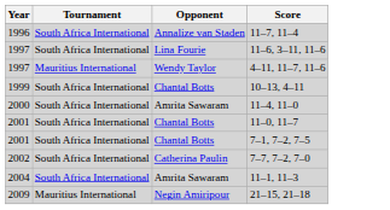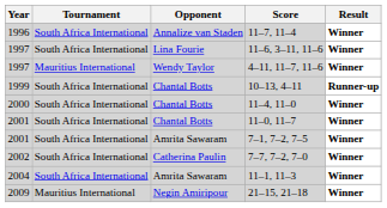 <table class="sortable wikitable" style="font-size: 90%;">
 <tr>
 <th>Year</th>
 <th>Tournament</th>
 <th>Opponent</th>
 <th>Score</th>
+<th>Result</th>
 </tr>
 <tr style="background:#D5D5D5">
 <td align="center">1996</td>
 <td align="left"><a href='#'>South Africa International</a></td>
 <td align="left"> <a href='#'>Annalize van Staden</a></td>
 <td align="left">11–7, 11–4</td>
+<td style="text-align:left; background:white"> <strong>Winner</strong></td>
 </tr>
 <tr style="background:#D5D5D5">
 <td align="center">1997</td>
 <td align="left">South Africa International</td>
 <td align="left"> <a href='#'>Lina Fourie</a></td>
 <td align="left">11–6, 3–11, 11–6</td>
+<td style="text-align:left; background:white"> <strong>Winner</strong></td>
 </tr>
 <tr style="background:#D5D5D5">
 <td align="center">1997</td>
 <td align="left"><a href='#'>Mauritius International</a></td>
 <td align="left"> <a href='#'>Wendy Taylor</a></td>
 <td align="left">4–11, 11–7, 11–6</td>
+<td style="text-align:left; background:white"> <strong>Winner</strong></td>
 </tr>
 <tr style="background:#D5D5D5">
 <td align="center">1999</td>
 <td align="left">South Africa International</td>
 <td align="left"> <a href='#'>Chantal Botts</a></td>
 <td align="left">10–13, 4–11</td>
+<td style="text-align:left; background:white"> <strong>Runner-up</strong></td>
 </tr>
 <tr style="background:#D5D5D5">
 <td align="center">2000</td>
 <td align="left">South Africa International</td>
-<td align="left"> Amrita Sawaram</td>
+<td align="left"> <a href='#'>Chantal Botts</a></td>
 <td align="left">11–4, 11–0</td>
+<td style="text-align:left; background:white"> <strong>Winner</strong></td>
 </tr>
 <tr style="background:#D5D5D5">
 <td align="center">2001</td>
 <td align="left">South Africa International</td>
 <td align="left"> <a href='#'>Chantal Botts</a></td>
 <td align="left">11–0, 11–7</td>
+<td style="text-align:left; background:white"> <strong>Winner</strong></td>
 </tr>
 <tr style="background:#D5D5D5">
 <td align="center">2001</td>
 <td align="left">South Africa International</td>
-<td align="left"> <a href='#'>Chantal Botts</a></td>
+<td align="left"> Amrita Sawaram</td>
 <td align="left">7–1, 7–2, 7–5</td>
+<td style="text-align:left; background:white"> <strong>Winner</strong></td>
 </tr>
 <tr style="background:#D5D5D5">
 <td align="center">2002</td>
 <td align="left">South Africa International</td>
 <td align="left"> <a href='#'>Catherina Paulin</a></td>
 <td align="left">7–7, 7–2, 7–0</td>
+<td style="text-align:left; background:white"> <strong>Winner</strong></td>
 </tr>
 <tr style="background:#D5D5D5">
 <td align="center">2004</td>
 <td align="left"><a href='#'>South Africa International</a></td>
 <td align="left"> Amrita Sawaram</td>
 <td align="left">11–1, 11–3</td>
+<td style="text-align:left; background:white"> <strong>Winner</strong></td>
 </tr>
 <tr style="background:#D5D5D5">
 <td align="center">2009</td>
 <td align="left">Mauritius International</td>
 <td align="left"> <a href='#'>Negin Amiripour</a></td>
 <td align="left">21–15, 21–18</td>
+<td style="text-align:left; background:white"> <strong>Winner</strong></td>
 </tr>
 </table>
